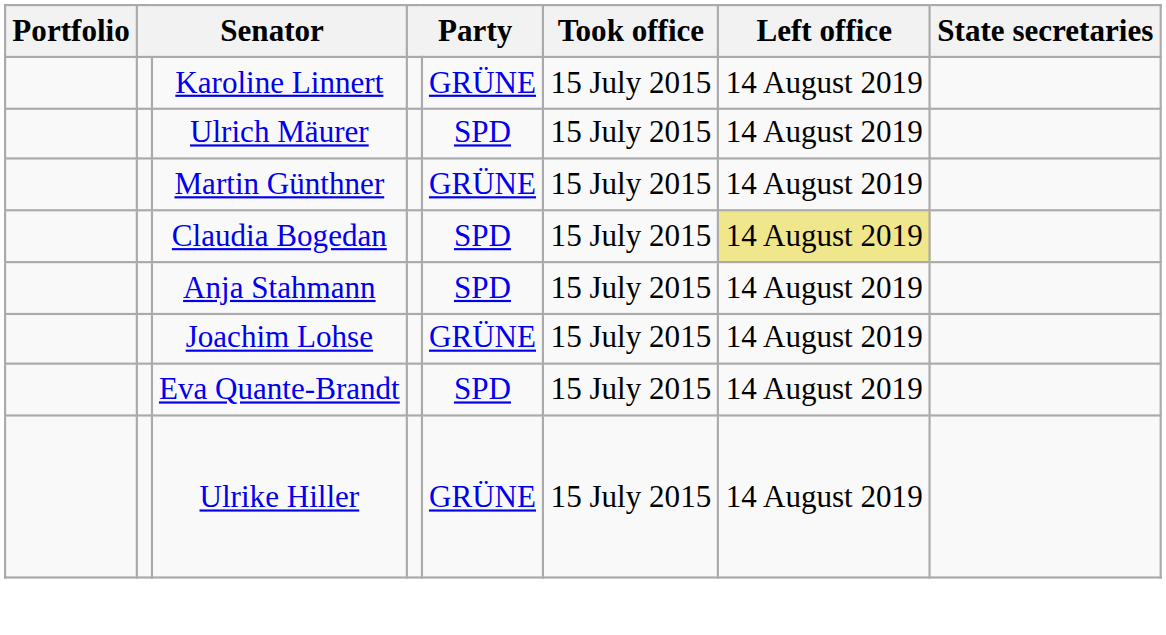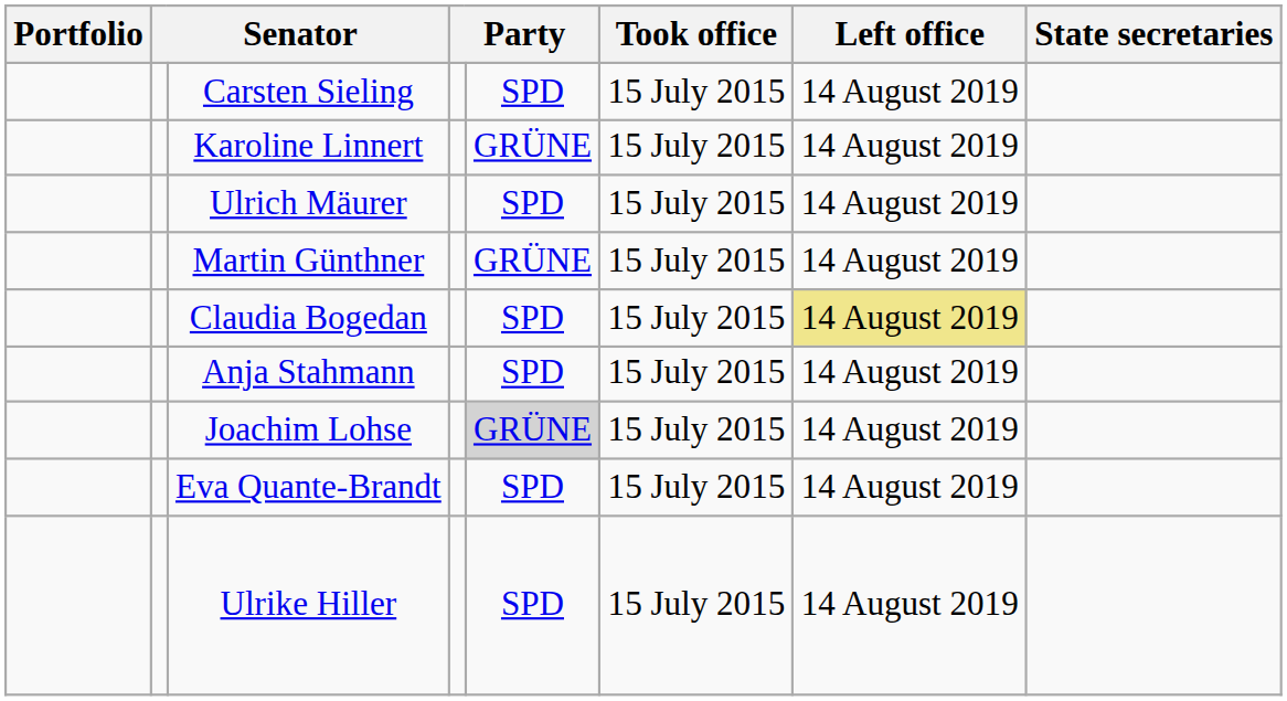 <table class=wikitable style="text-align:center; font-size:90%">
 <tr>
 <th>Portfolio</th>
 <th colspan=2>Senator</th>
 <th colspan=2>Party</th>
 <th>Took office</th>
 <th>Left office</th>
 <th>State secretaries</th>
+</tr>
+<tr>
+<td></td>
+<td></td>
+<td><a href='#'>Carsten Sieling</a><br></td>
+<td bgcolor=></td>
+<td><a href='#'>SPD</a></td>
+<td>15 July 2015</td>
+<td>14 August 2019</td>
+<td></td>
 </tr>
 <tr>
 <td></td>
 <td></td>
 <td><a href='#'>Karoline Linnert</a><br></td>
 <td bgcolor=></td>
 <td><a href='#'>GRÜNE</a></td>
 <td>15 July 2015</td>
 <td>14 August 2019</td>
 <td></td>
 </tr>
 <tr>
 <td></td>
 <td></td>
 <td><a href='#'>Ulrich Mäurer</a><br></td>
 <td bgcolor=></td>
 <td><a href='#'>SPD</a></td>
 <td>15 July 2015</td>
 <td>14 August 2019</td>
 <td></td>
 </tr>
 <tr>
 <td></td>
 <td></td>
 <td><a href='#'>Martin Günthner</a><br></td>
 <td bgcolor=></td>
 <td><a href='#'>GRÜNE</a></td>
 <td>15 July 2015</td>
 <td>14 August 2019</td>
 <td></td>
 </tr>
 <tr>
 <td></td>
 <td></td>
 <td><a href='#'>Claudia Bogedan</a><br></td>
 <td bgcolor=></td>
 <td><a href='#'>SPD</a></td>
 <td>15 July 2015</td>
 <td style="background: khaki;">14 August 2019</td>
 <td></td>
 </tr>
 <tr>
 <td></td>
 <td></td>
 <td><a href='#'>Anja Stahmann</a><br></td>
 <td bgcolor=></td>
 <td><a href='#'>SPD</a></td>
 <td>15 July 2015</td>
 <td>14 August 2019</td>
 <td></td>
 </tr>
 <tr>
 <td></td>
 <td></td>
 <td><a href='#'>Joachim Lohse</a><br></td>
 <td bgcolor=></td>
-<td><a href='#'>GRÜNE</a></td>
+<td style="background: lightgrey;"><a href='#'>GRÜNE</a></td>
 <td>15 July 2015</td>
 <td>14 August 2019</td>
 <td></td>
 </tr>
 <tr>
 <td></td>
 <td></td>
 <td><a href='#'>Eva Quante-Brandt</a><br></td>
 <td bgcolor=></td>
 <td><a href='#'>SPD</a></td>
 <td>15 July 2015</td>
 <td>14 August 2019</td>
 <td></td>
 </tr>
 <tr style="height:75px">
 <td></td>
 <td></td>
 <td><a href='#'>Ulrike Hiller</a><br></td>
 <td bgcolor=></td>
-<td><a href='#'>GRÜNE</a></td>
+<td><a href='#'>SPD</a></td>
 <td>15 July 2015</td>
 <td>14 August 2019</td>
 <td></td>
 </tr>
 </table>
